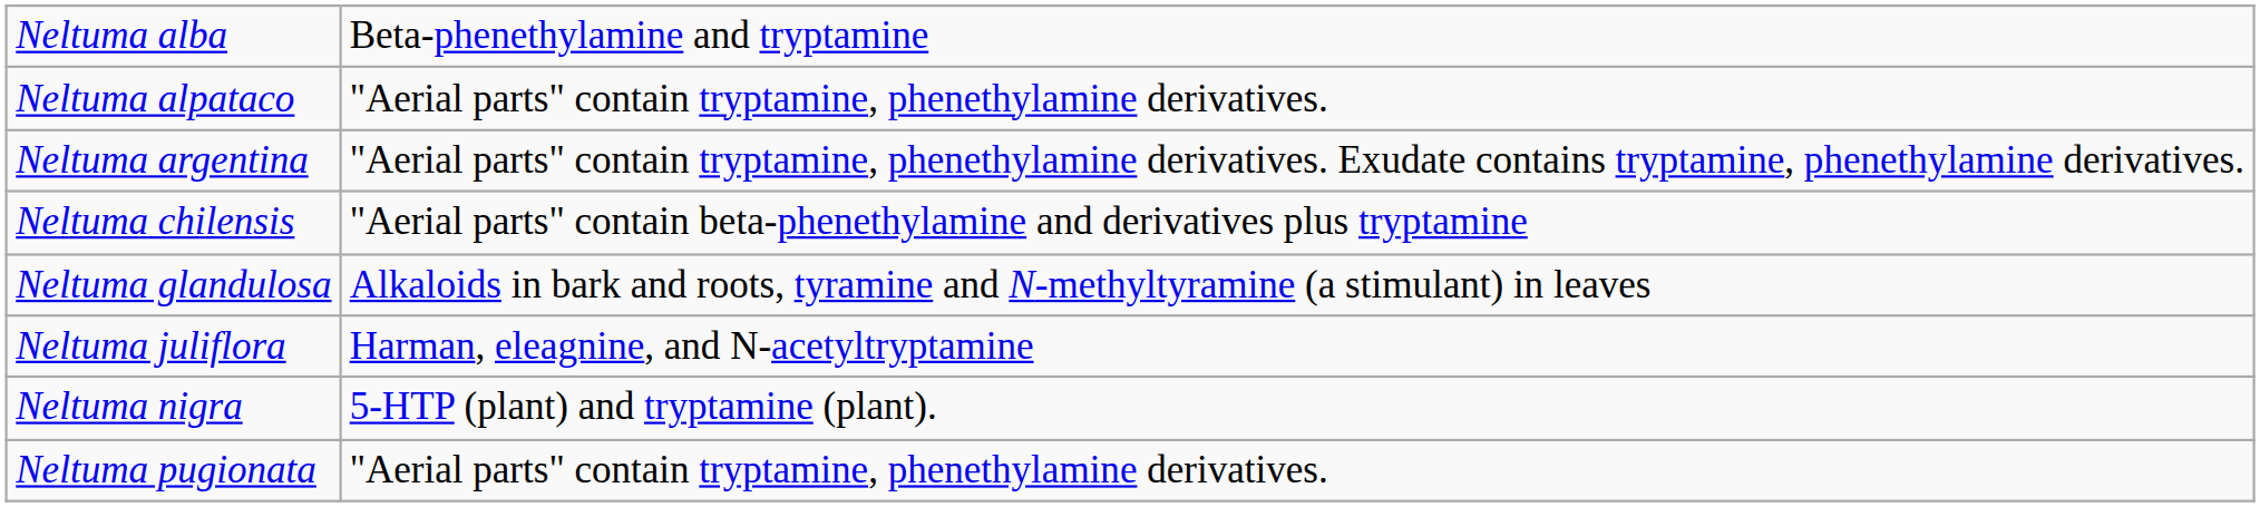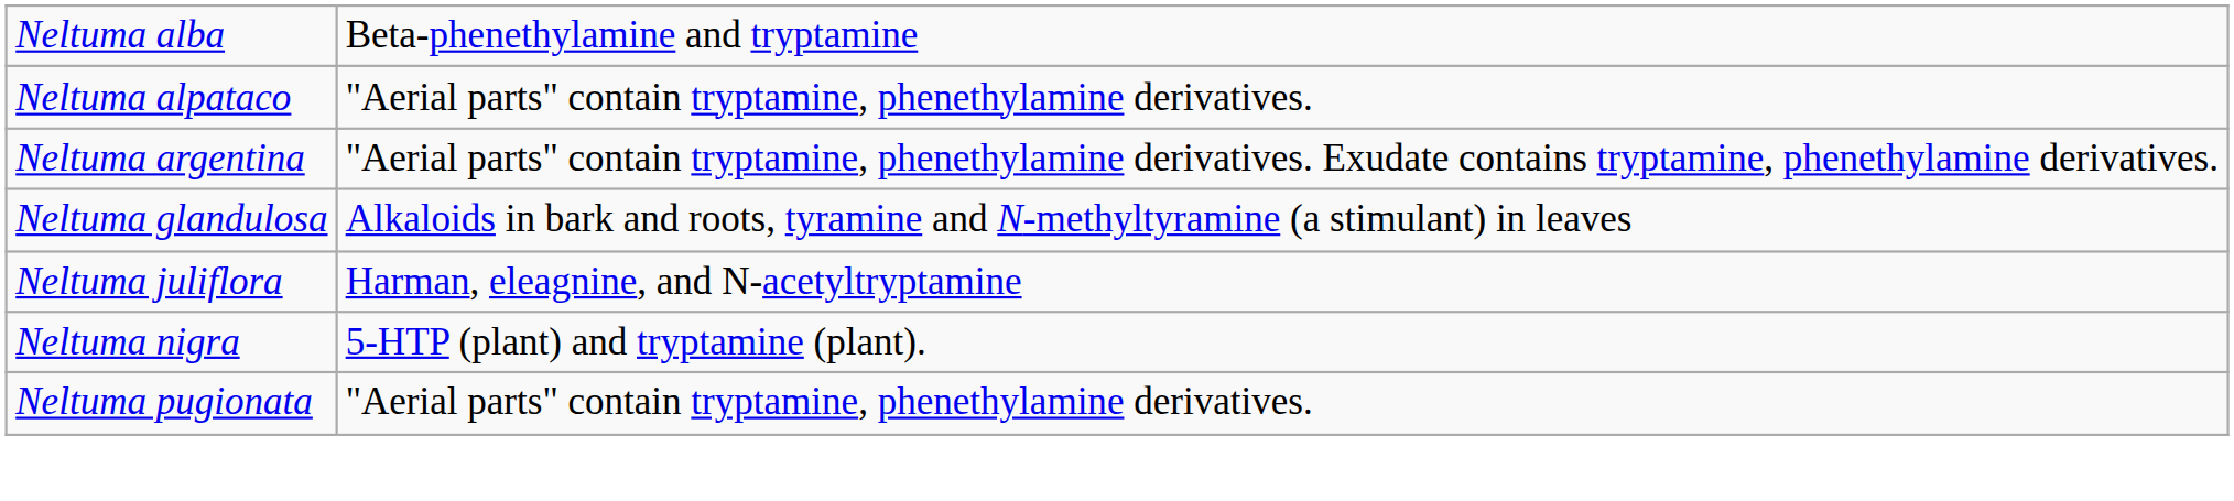 <table class="wikitable" style="margin: 1em auto 1em auto" style="background:white">
 <tr ---->
 <td><em><a href='#'>Neltuma alba</a></em></td>
 <td>Beta-<a href='#'>phenethylamine</a> and <a href='#'>tryptamine</a></td>
 </tr>
 <tr ---->
 <td><em><a href='#'>Neltuma alpataco</a></em></td>
 <td>"Aerial parts" contain <a href='#'>tryptamine</a>,  <a href='#'>phenethylamine</a> derivatives.</td>
 </tr>
 <tr ---->
 <td><em><a href='#'>Neltuma argentina</a></em></td>
 <td>"Aerial parts" contain <a href='#'>tryptamine</a>,  <a href='#'>phenethylamine</a>  derivatives. Exudate contains <a href='#'>tryptamine</a>,  <a href='#'>phenethylamine</a> derivatives.</td>
-</tr>
-<tr ---->
-<td><em><a href='#'>Neltuma chilensis</a></em></td>
-<td>"Aerial parts" contain beta-<a href='#'>phenethylamine</a> and derivatives plus <a href='#'>tryptamine</a></td>
 </tr>
 <tr ---->
 <td><em><a href='#'>Neltuma glandulosa</a></em></td>
 <td><a href='#'>Alkaloids</a> in bark and roots, <a href='#'>tyramine</a> and <a href='#'><em>N</em>-methyltyramine</a> (a stimulant) in leaves</td>
 </tr>
 <tr ---->
 <td><em><a href='#'>Neltuma juliflora</a></em></td>
 <td><a href='#'>Harman</a>, <a href='#'>eleagnine</a>, and N-<a href='#'>acetyltryptamine</a></td>
 </tr>
 <tr ---->
 <td><em><a href='#'>Neltuma nigra</a></em></td>
 <td><a href='#'>5-HTP</a> (plant) and <a href='#'>tryptamine</a> (plant).</td>
 </tr>
 <tr ---->
 <td><em><a href='#'>Neltuma pugionata</a></em></td>
 <td>"Aerial parts" contain <a href='#'>tryptamine</a>, <a href='#'>phenethylamine</a> derivatives.</td>
 </tr>
 </table>
